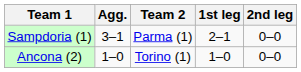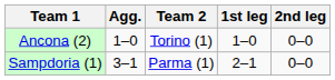 <table class="wikitable" style="text-align: center">
 <tr>
 <th>Team 1</th>
 <th>Agg.</th>
 <th>Team 2</th>
 <th>1st leg</th>
 <th>2nd leg</th>
 </tr>
 <tr>
+<td bgcolor="ccffcc"><a href='#'>Ancona</a> (2)</td>
+<td>1–0</td>
+<td><a href='#'>Torino</a> (1)</td>
+<td>1–0</td>
+<td>0–0</td>
+</tr>
+<tr>
 <td bgcolor="ccffcc"><a href='#'>Sampdoria</a> (1)</td>
 <td>3–1</td>
 <td><a href='#'>Parma</a> (1)</td>
 <td>2–1</td>
 <td>0–0</td>
 </tr>
-<tr>
-<td bgcolor="ccffcc"><a href='#'>Ancona</a> (2)</td>
-<td>1–0</td>
-<td><a href='#'>Torino</a> (1)</td>
-<td>1–0</td>
-<td>0–0</td>
-</tr>
 </table>
